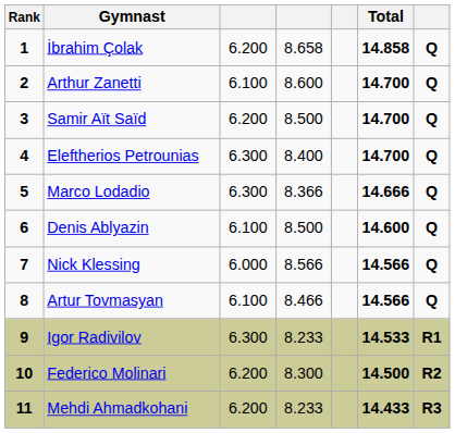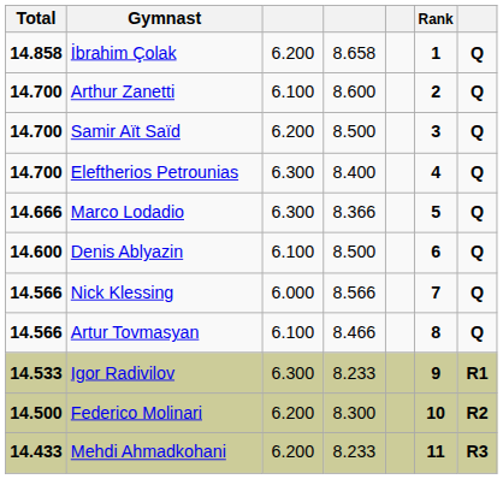 <table style="text-align:center;" class="wikitable sortable">
 <tr>
-<th scope="col" style="width:15px;"><small>Rank</small></th>
+<th scope="col" style="width:50px;">Total</th>
 <th scope="col" style="width:175px;">Gymnast</th>
 <th scope="col" style="width:50px;"><small></small></th>
 <th scope="col" style="width:50px;"><small></small></th>
 <th scope="col" style="width:20px;"><small></small></th>
-<th scope="col" style="width:50px;">Total</th>
+<th scope="col" style="width:15px;"><small>Rank</small></th>
 <th scope="col" style="width:30px;"><small></small></th>
 </tr>
 <tr>
-<td scope="row" style="text-align:center"><strong>1</strong></td>
+<td><strong>14.858</strong></td>
 <td style="height:30px; text-align:left;"> <a href='#'>İbrahim Çolak</a></td>
 <td>6.200</td>
 <td>8.658</td>
 <td></td>
-<td><strong>14.858</strong></td>
+<td scope="row" style="text-align:center"><strong>1</strong></td>
 <td><strong>Q</strong></td>
 </tr>
 <tr>
-<td scope="row" style="text-align:center"><strong>2</strong></td>
+<td><strong>14.700</strong></td>
 <td style="height:30px; text-align:left;"> <a href='#'>Arthur Zanetti</a></td>
 <td>6.100</td>
 <td>8.600</td>
 <td></td>
-<td><strong>14.700</strong></td>
+<td scope="row" style="text-align:center"><strong>2</strong></td>
 <td><strong>Q</strong></td>
 </tr>
 <tr>
-<td scope="row" style="text-align:center"><strong>3</strong></td>
+<td><strong>14.700</strong></td>
 <td style="height:30px; text-align:left;"> <a href='#'>Samir Aït Saïd</a></td>
 <td>6.200</td>
 <td>8.500</td>
 <td></td>
-<td><strong>14.700</strong></td>
+<td scope="row" style="text-align:center"><strong>3</strong></td>
 <td><strong>Q</strong></td>
 </tr>
 <tr>
-<td scope="row" style="text-align:center"><strong>4</strong></td>
+<td><strong>14.700</strong></td>
 <td style="height:30px; text-align:left;"> <a href='#'>Eleftherios Petrounias</a></td>
 <td>6.300</td>
 <td>8.400</td>
 <td></td>
-<td><strong>14.700</strong></td>
+<td scope="row" style="text-align:center"><strong>4</strong></td>
 <td><strong>Q</strong></td>
 </tr>
 <tr>
-<td scope="row" style="text-align:center"><strong>5</strong></td>
+<td><strong>14.666</strong></td>
 <td style="height:30px; text-align:left;"> <a href='#'>Marco Lodadio</a></td>
 <td>6.300</td>
 <td>8.366</td>
 <td></td>
-<td><strong>14.666</strong></td>
+<td scope="row" style="text-align:center"><strong>5</strong></td>
 <td><strong>Q</strong></td>
 </tr>
 <tr>
-<td scope="row" style="text-align:center"><strong>6</strong></td>
+<td><strong>14.600</strong></td>
 <td style="height:30px; text-align:left;"> <a href='#'>Denis Ablyazin</a></td>
 <td>6.100</td>
 <td>8.500</td>
 <td></td>
-<td><strong>14.600</strong></td>
+<td scope="row" style="text-align:center"><strong>6</strong></td>
 <td><strong>Q</strong></td>
 </tr>
 <tr>
-<td scope="row" style="text-align:center"><strong>7</strong></td>
+<td><strong>14.566</strong></td>
 <td style="height:30px; text-align:left;"> <a href='#'>Nick Klessing</a></td>
 <td>6.000</td>
 <td>8.566</td>
 <td></td>
-<td><strong>14.566</strong></td>
+<td scope="row" style="text-align:center"><strong>7</strong></td>
 <td><strong>Q</strong></td>
 </tr>
 <tr>
-<td scope="row" style="text-align:center"><strong>8</strong></td>
+<td><strong>14.566</strong></td>
 <td style="height:30px; text-align:left;"> <a href='#'>Artur Tovmasyan</a></td>
 <td>6.100</td>
 <td>8.466</td>
 <td></td>
-<td><strong>14.566</strong></td>
+<td scope="row" style="text-align:center"><strong>8</strong></td>
 <td><strong>Q</strong></td>
 </tr>
 <tr style="background:#cccc99;">
-<td scope="row" style="text-align:center"><strong>9</strong></td>
+<td><strong>14.533</strong></td>
 <td style="height:30px; text-align:left;"> <a href='#'>Igor Radivilov</a></td>
 <td>6.300</td>
 <td>8.233</td>
 <td></td>
-<td><strong>14.533</strong></td>
+<td scope="row" style="text-align:center"><strong>9</strong></td>
 <td><strong>R1</strong></td>
 </tr>
 <tr style="background:#cccc99;">
-<td scope="row" style="text-align:center"><strong>10</strong></td>
+<td><strong>14.500</strong></td>
 <td style="height:30px; text-align:left;"> <a href='#'>Federico Molinari</a></td>
 <td>6.200</td>
 <td>8.300</td>
 <td></td>
-<td><strong>14.500</strong></td>
+<td scope="row" style="text-align:center"><strong>10</strong></td>
 <td><strong>R2</strong></td>
 </tr>
 <tr style="background:#cccc99;">
-<td scope="row" style="text-align:center"><strong>11</strong></td>
+<td><strong>14.433</strong></td>
 <td style="height:30px; text-align:left;"> <a href='#'>Mehdi Ahmadkohani</a></td>
 <td>6.200</td>
 <td>8.233</td>
 <td></td>
-<td><strong>14.433</strong></td>
+<td scope="row" style="text-align:center"><strong>11</strong></td>
 <td><strong>R3</strong></td>
 </tr>
 </table>
